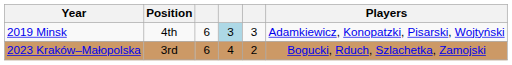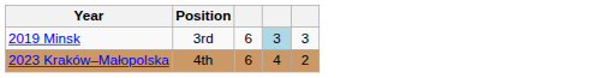 <table class="wikitable" style="text-align: center;">
 <tr>
 <th>Year</th>
 <th>Position</th>
 <th width="25px"></th>
 <th width="25px"></th>
 <th width="25px"></th>
-<th>Players</th>
 </tr>
 <tr>
 <td style="text-align: left;"> <a href='#'>2019 Minsk</a></td>
-<td>4th</td>
+<td>3rd</td>
 <td>6</td>
 <td style="background: lightblue;">3</td>
 <td>3</td>
-<td><a href='#'>Adamkiewicz</a>, <a href='#'>Konopatzki</a>, <a href='#'>Pisarski</a>, <a href='#'>Wojtyński</a></td>
 </tr>
 <tr style="background:#c96;">
 <td style="text-align: left;"> <a href='#'>2023 Kraków–Małopolska</a></td>
-<td>3rd</td>
+<td>4th</td>
 <td>6</td>
 <td>4</td>
 <td>2</td>
-<td><a href='#'>Bogucki</a>, <a href='#'>Rduch</a>, <a href='#'>Szlachetka</a>, <a href='#'>Zamojski</a></td>
 </tr>
 </table>
